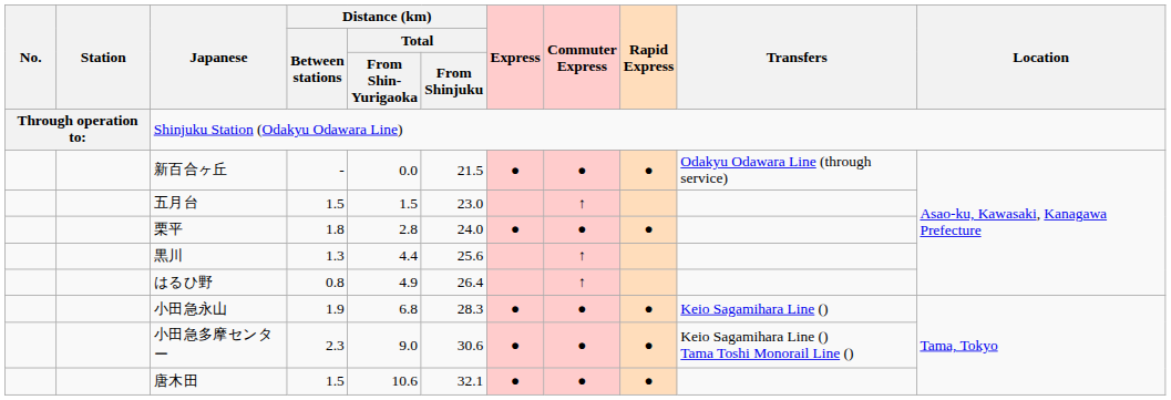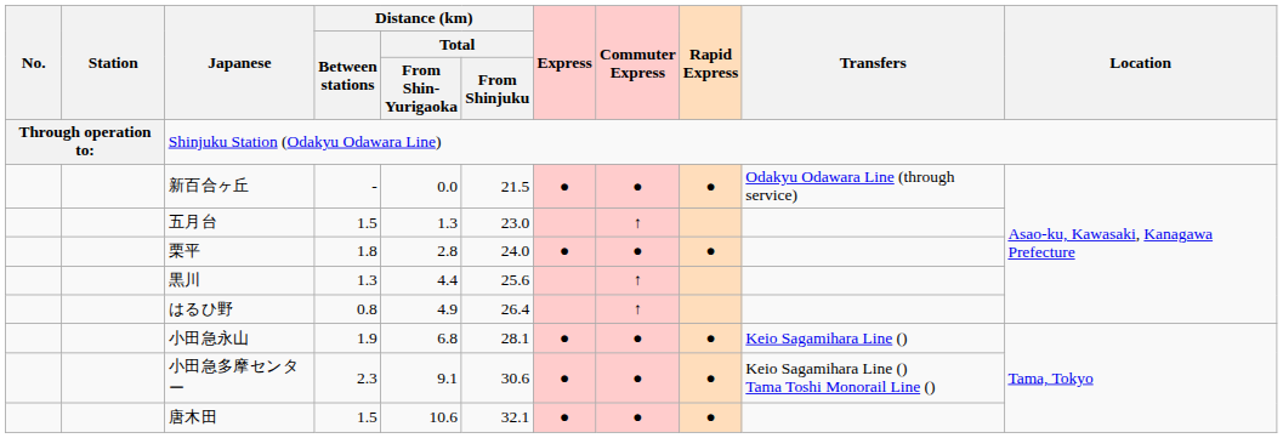 <table class="wikitable">
 <tr>
 <th rowspan="3">No.</th>
 <th rowspan="3">Station</th>
 <th rowspan="3">Japanese</th>
 <th colspan="3">Distance (km)</th>
 <th rowspan="3" style="width:1em; background:#fcc">Express</th>
 <th rowspan="3" style="width:1em; background:#fcc">Commuter<br>Express</th>
 <th rowspan="3" style="width:1em; background:#fdb">Rapid<br>Express</th>
 <th rowspan="3">Transfers</th>
 <th rowspan="3">Location</th>
 </tr>
 <tr>
 <th rowspan="2">Between<br>stations</th>
 <th colspan="2">Total</th>
 </tr>
 <tr>
 <th style="width:3em;">From Shin-<br>Yurigaoka</th>
 <th style="width:2.5em;">From<br>Shinjuku</th>
 </tr>
 <tr>
 <th colspan="2">Through operation to:</th>
 <td colspan="9"><a href='#'>Shinjuku Station</a> (<a href='#'>Odakyu Odawara Line</a>)</td>
 </tr>
 <tr>
 <td></td>
 <td></td>
 <td>新百合ヶ丘</td>
 <td style="text-align:right;">-</td>
 <td style="text-align:right;">0.0</td>
 <td style="text-align:right;">21.5</td>
 <td style="text-align:center; background:#fcc">●</td>
 <td style="text-align:center; background:#fcc">●</td>
 <td style="text-align:center; background:#fdb">●</td>
 <td> <a href='#'>Odakyu Odawara Line</a> (through service)</td>
 <td rowspan="5"><a href='#'>Asao-ku, Kawasaki</a>, <a href='#'>Kanagawa Prefecture</a></td>
 </tr>
 <tr>
 <td></td>
 <td></td>
 <td>五月台</td>
 <td style="text-align:right;">1.5</td>
-<td style="text-align:right;">1.5</td>
+<td style="text-align:right;">1.3</td>
 <td style="text-align:right;">23.0</td>
 <td style="text-align:center; background:#fcc"></td>
 <td style="text-align:center; background:#fcc">↑</td>
 <td style="text-align:center; background:#fdb"></td>
 <td> </td>
 </tr>
 <tr>
 <td></td>
 <td></td>
 <td>栗平</td>
 <td style="text-align:right;">1.8</td>
 <td style="text-align:right;">2.8</td>
 <td style="text-align:right;">24.0</td>
 <td style="text-align:center; background:#fcc">●</td>
 <td style="text-align:center; background:#fcc">●</td>
 <td style="text-align:center; background:#fdb">●</td>
 <td> </td>
 </tr>
 <tr>
 <td></td>
 <td></td>
 <td>黒川</td>
 <td style="text-align:right;">1.3</td>
 <td style="text-align:right;">4.4</td>
 <td style="text-align:right;">25.6</td>
 <td style="text-align:center; background:#fcc"></td>
 <td style="text-align:center; background:#fcc">↑</td>
 <td style="text-align:center; background:#fdb"></td>
 <td> </td>
 </tr>
 <tr>
 <td></td>
 <td></td>
 <td>はるひ野</td>
 <td style="text-align:right;">0.8</td>
 <td style="text-align:right;">4.9</td>
 <td style="text-align:right;">26.4</td>
 <td style="text-align:center; background:#fcc"></td>
 <td style="text-align:center; background:#fcc">↑</td>
 <td style="text-align:center; background:#fdb"></td>
 <td> </td>
 </tr>
 <tr>
 <td></td>
 <td></td>
 <td>小田急永山</td>
 <td style="text-align:right;">1.9</td>
 <td style="text-align:right;">6.8</td>
-<td style="text-align:right;">28.3</td>
+<td style="text-align:right;">28.1</td>
 <td style="text-align:center; background:#fcc">●</td>
 <td style="text-align:center; background:#fcc">●</td>
 <td style="text-align:center; background:#fdb">●</td>
 <td> <a href='#'>Keio Sagamihara Line</a> ()</td>
 <td rowspan="3"><a href='#'>Tama, Tokyo</a></td>
 </tr>
 <tr>
 <td></td>
 <td></td>
 <td>小田急多摩センター</td>
 <td style="text-align:right;">2.3</td>
-<td style="text-align:right;">9.0</td>
+<td style="text-align:right;">9.1</td>
 <td style="text-align:right;">30.6</td>
 <td style="text-align:center; background:#fcc">●</td>
 <td style="text-align:center; background:#fcc">●</td>
 <td style="text-align:center; background:#fdb">●</td>
 <td> Keio Sagamihara Line ()<br> <a href='#'>Tama Toshi Monorail Line</a> ()</td>
 </tr>
 <tr>
 <td></td>
 <td></td>
 <td>唐木田</td>
 <td style="text-align:right;">1.5</td>
 <td style="text-align:right;">10.6</td>
 <td style="text-align:right;">32.1</td>
 <td style="text-align:center; background:#fcc">●</td>
 <td style="text-align:center; background:#fcc">●</td>
 <td style="text-align:center; background:#fdb">●</td>
 <td> </td>
 </tr>
 </table>
